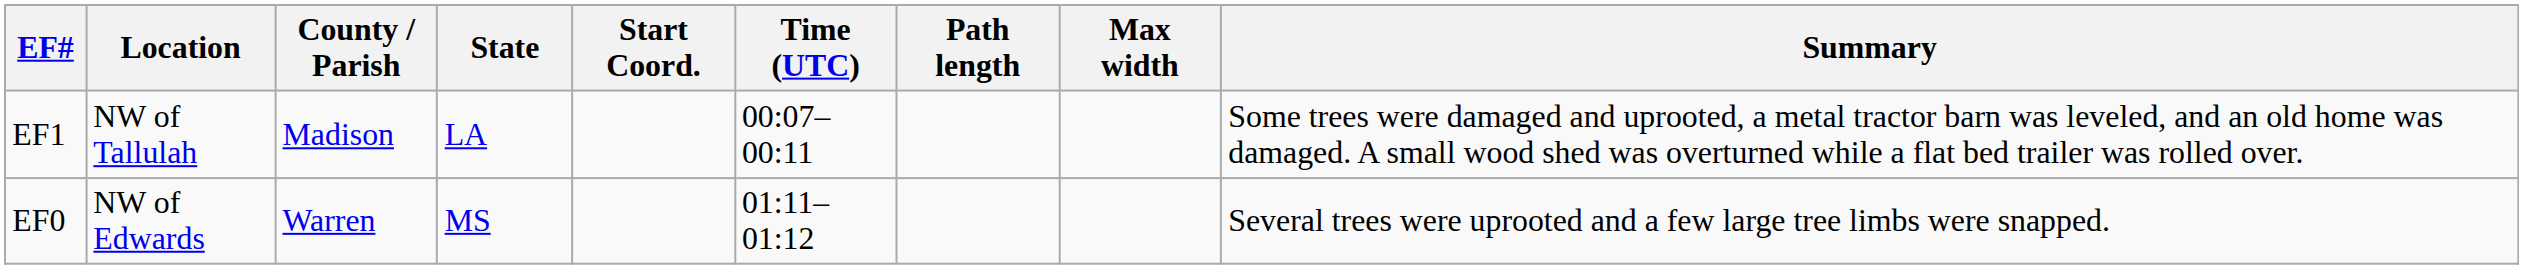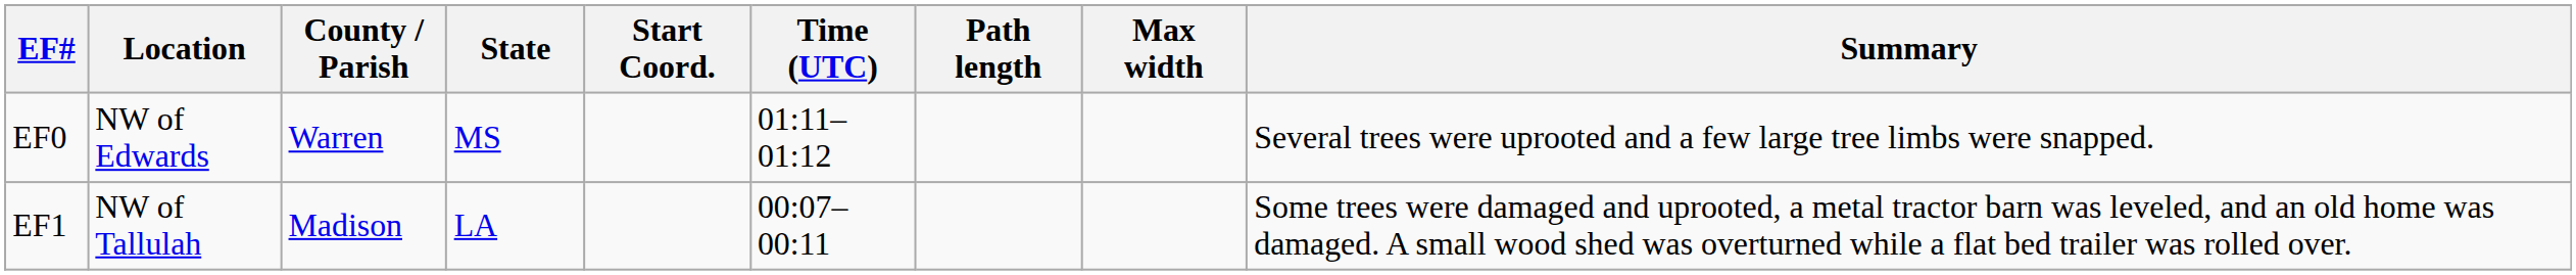 <table class="wikitable sortable" style="width:100%;">
 <tr>
 <th scope="col"  style="width:3%; text-align:center;"><a href='#'>EF#</a></th>
 <th scope="col"  style="width:7%; text-align:center;" class="unsortable">Location</th>
 <th scope="col"  style="width:6%; text-align:center;" class="unsortable">County / Parish</th>
 <th scope="col"  style="width:5%; text-align:center;">State</th>
 <th scope="col"  style="width:6%; text-align:center;">Start Coord.</th>
 <th scope="col"  style="width:6%; text-align:center;">Time (<a href='#'>UTC</a>)</th>
 <th scope="col"  style="width:6%; text-align:center;">Path length</th>
 <th scope="col"  style="width:6%; text-align:center;">Max width</th>
 <th scope="col" class="unsortable" style="width:48%; text-align:center;">Summary</th>
 </tr>
 <tr>
+<td bgcolor=>EF0</td>
+<td>NW of <a href='#'>Edwards</a></td>
+<td><a href='#'>Warren</a></td>
+<td><a href='#'>MS</a></td>
+<td></td>
+<td>01:11–01:12</td>
+<td></td>
+<td></td>
+<td>Several trees were uprooted and a few large tree limbs were snapped.</td>
+</tr>
+<tr>
 <td bgcolor=>EF1</td>
 <td>NW of <a href='#'>Tallulah</a></td>
 <td><a href='#'>Madison</a></td>
 <td><a href='#'>LA</a></td>
 <td></td>
 <td>00:07–00:11</td>
 <td></td>
 <td></td>
 <td>Some trees were damaged and uprooted, a metal tractor barn was leveled, and an old home was damaged. A small wood shed was overturned while a flat bed trailer was rolled over.</td>
 </tr>
-<tr>
-<td bgcolor=>EF0</td>
-<td>NW of <a href='#'>Edwards</a></td>
-<td><a href='#'>Warren</a></td>
-<td><a href='#'>MS</a></td>
-<td></td>
-<td>01:11–01:12</td>
-<td></td>
-<td></td>
-<td>Several trees were uprooted and a few large tree limbs were snapped.</td>
-</tr>
 </table>
